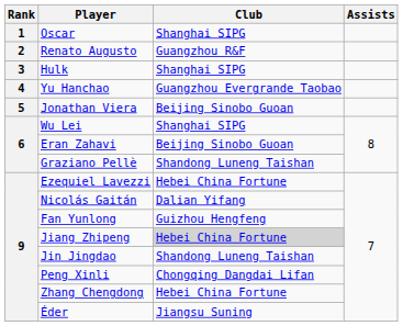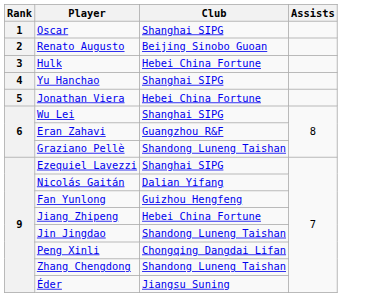 <table class=wikitable>
 <tr>
 <th>Rank</th>
 <th>Player</th>
 <th>Club</th>
 <th>Assists</th>
 </tr>
 <tr>
 <th>1</th>
 <td> <a href='#'>Oscar</a></td>
 <td><a href='#'>Shanghai SIPG</a></td>
 <td></td>
 </tr>
 <tr>
 <th>2</th>
 <td> <a href='#'>Renato Augusto</a></td>
-<td><a href='#'>Guangzhou R&F</a></td>
+<td><a href='#'>Beijing Sinobo Guoan</a></td>
 <td></td>
 </tr>
 <tr>
 <th>3</th>
 <td> <a href='#'>Hulk</a></td>
-<td><a href='#'>Shanghai SIPG</a></td>
+<td><a href='#'>Hebei China Fortune</a></td>
 <td></td>
 </tr>
 <tr>
 <th>4</th>
 <td> <a href='#'>Yu Hanchao</a></td>
-<td><a href='#'>Guangzhou Evergrande Taobao</a></td>
+<td><a href='#'>Shanghai SIPG</a></td>
 <td></td>
 </tr>
 <tr>
 <th>5</th>
 <td> <a href='#'>Jonathan Viera</a></td>
-<td><a href='#'>Beijing Sinobo Guoan</a></td>
+<td><a href='#'>Hebei China Fortune</a></td>
 <td></td>
 </tr>
 <tr>
 <th rowspan=3>6</th>
 <td> <a href='#'>Wu Lei</a></td>
 <td><a href='#'>Shanghai SIPG</a></td>
 <td rowspan=3 style="text-align:center;">8</td>
 </tr>
 <tr>
 <td> <a href='#'>Eran Zahavi</a></td>
-<td><a href='#'>Beijing Sinobo Guoan</a></td>
+<td><a href='#'>Guangzhou R&F</a></td>
 </tr>
 <tr>
 <td> <a href='#'>Graziano Pellè</a></td>
 <td><a href='#'>Shandong Luneng Taishan</a></td>
 </tr>
 <tr>
 <th rowspan=8>9</th>
 <td> <a href='#'>Ezequiel Lavezzi</a></td>
-<td><a href='#'>Hebei China Fortune</a></td>
+<td><a href='#'>Shanghai SIPG</a></td>
 <td rowspan=8 style="text-align:center;">7</td>
 </tr>
 <tr>
 <td> <a href='#'>Nicolás Gaitán</a></td>
 <td><a href='#'>Dalian Yifang</a></td>
 </tr>
 <tr>
 <td> <a href='#'>Fan Yunlong</a></td>
 <td><a href='#'>Guizhou Hengfeng</a></td>
 </tr>
 <tr>
 <td> <a href='#'>Jiang Zhipeng</a></td>
-<td style="background: lightgrey;"><a href='#'>Hebei China Fortune</a></td>
+<td><a href='#'>Hebei China Fortune</a></td>
 </tr>
 <tr>
 <td> <a href='#'>Jin Jingdao</a></td>
 <td><a href='#'>Shandong Luneng Taishan</a></td>
 </tr>
 <tr>
 <td> <a href='#'>Peng Xinli</a></td>
 <td><a href='#'>Chongqing Dangdai Lifan</a></td>
 </tr>
 <tr>
 <td> <a href='#'>Zhang Chengdong</a></td>
-<td><a href='#'>Hebei China Fortune</a></td>
+<td><a href='#'>Shandong Luneng Taishan</a></td>
 </tr>
 <tr>
 <td> <a href='#'>Éder</a></td>
 <td><a href='#'>Jiangsu Suning</a></td>
 </tr>
 </table>
